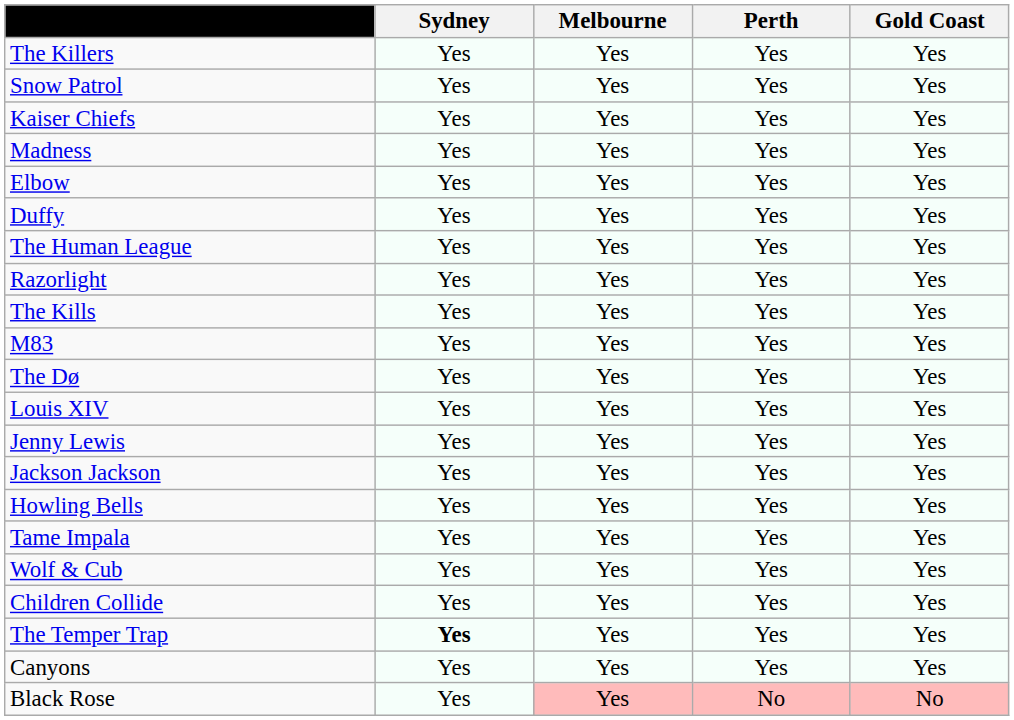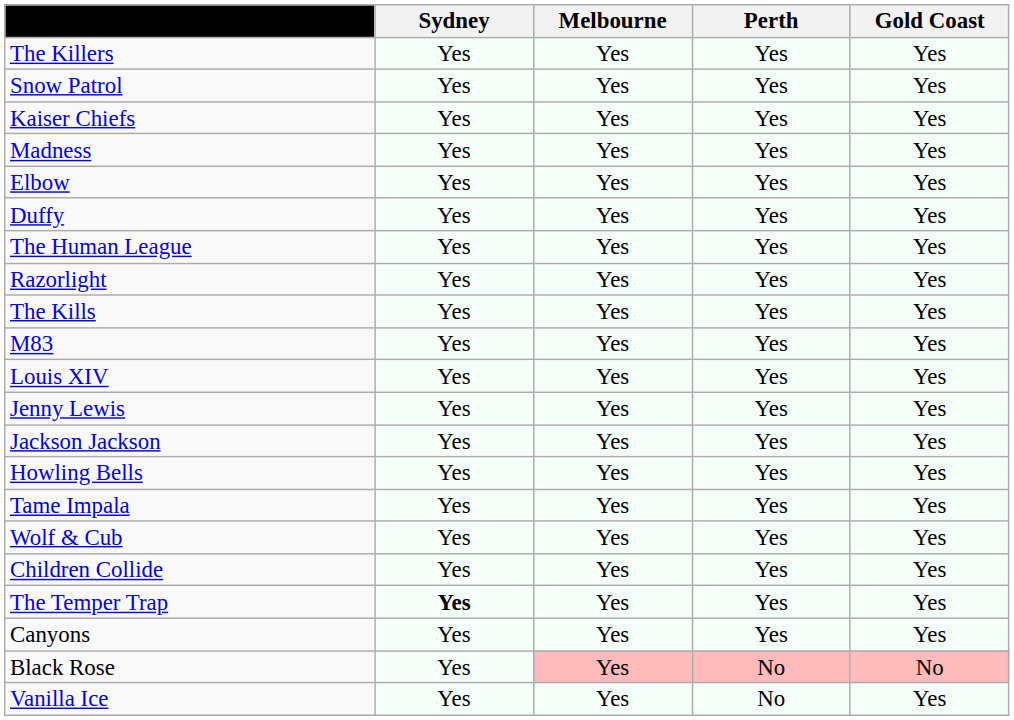 <table class="wikitable sortable" style="font-size:1em; line-height:0.95em;">
 <tr>
 <th style="background-color:#000;" width=28%> </th>
 <th width=12%>Sydney</th>
 <th width=12%>Melbourne</th>
 <th width=12%>Perth</th>
 <th width=12%>Gold Coast</th>
 </tr>
 <tr align=center>
 <td align=left><a href='#'>The Killers</a></td>
 <td bgcolor="#f5fffa">Yes</td>
 <td bgcolor="#f5fffa">Yes</td>
 <td bgcolor="#f5fffa">Yes</td>
 <td bgcolor="#f5fffa">Yes</td>
 </tr>
 <tr align=center>
 <td align=left><a href='#'>Snow Patrol</a></td>
 <td bgcolor="#f5fffa">Yes</td>
 <td bgcolor="#f5fffa">Yes</td>
 <td bgcolor="#f5fffa">Yes</td>
 <td bgcolor="#f5fffa">Yes</td>
 </tr>
 <tr align=center>
 <td align=left><a href='#'>Kaiser Chiefs</a></td>
 <td bgcolor="#f5fffa">Yes</td>
 <td bgcolor="#f5fffa">Yes</td>
 <td bgcolor="#f5fffa">Yes</td>
 <td bgcolor="#f5fffa">Yes</td>
 </tr>
 <tr align=center>
 <td align=left><a href='#'>Madness</a></td>
 <td bgcolor="#f5fffa">Yes</td>
 <td bgcolor="#f5fffa">Yes</td>
 <td bgcolor="#f5fffa">Yes</td>
 <td bgcolor="#f5fffa">Yes</td>
 </tr>
 <tr align=center>
 <td align=left><a href='#'>Elbow</a></td>
 <td bgcolor="#f5fffa">Yes</td>
 <td bgcolor="#f5fffa">Yes</td>
 <td bgcolor="#f5fffa">Yes</td>
 <td bgcolor="#f5fffa">Yes</td>
 </tr>
 <tr align=center>
 <td align=left><a href='#'>Duffy</a></td>
 <td bgcolor="#f5fffa">Yes</td>
 <td bgcolor="#f5fffa">Yes</td>
 <td bgcolor="#f5fffa">Yes</td>
 <td bgcolor="#f5fffa">Yes</td>
 </tr>
 <tr align=center>
 <td align=left><a href='#'>The Human League</a></td>
 <td bgcolor="#f5fffa">Yes</td>
 <td bgcolor="#f5fffa">Yes</td>
 <td bgcolor="#f5fffa">Yes</td>
 <td bgcolor="#f5fffa">Yes</td>
 </tr>
 <tr align=center>
 <td align=left><a href='#'>Razorlight</a></td>
 <td bgcolor="#f5fffa">Yes</td>
 <td bgcolor="#f5fffa">Yes</td>
 <td bgcolor="#f5fffa">Yes</td>
 <td bgcolor="#f5fffa">Yes</td>
 </tr>
 <tr align=center>
 <td align=left><a href='#'>The Kills</a></td>
 <td bgcolor="#f5fffa">Yes</td>
 <td bgcolor="#f5fffa">Yes</td>
 <td bgcolor="#f5fffa">Yes</td>
 <td bgcolor="#f5fffa">Yes</td>
 </tr>
 <tr align=center>
 <td align=left><a href='#'>M83</a></td>
 <td bgcolor="#f5fffa">Yes</td>
 <td bgcolor="#f5fffa">Yes</td>
 <td bgcolor="#f5fffa">Yes</td>
 <td bgcolor="#f5fffa">Yes</td>
 </tr>
 <tr align=center>
-<td align=left><a href='#'>The Dø</a></td>
-<td bgcolor="#f5fffa">Yes</td>
-<td bgcolor="#f5fffa">Yes</td>
-<td bgcolor="#f5fffa">Yes</td>
-<td bgcolor="#f5fffa">Yes</td>
-</tr>
-<tr align=center>
 <td align=left><a href='#'>Louis XIV</a></td>
 <td bgcolor="#f5fffa">Yes</td>
 <td bgcolor="#f5fffa">Yes</td>
 <td bgcolor="#f5fffa">Yes</td>
 <td bgcolor="#f5fffa">Yes</td>
 </tr>
 <tr align=center>
 <td align=left><a href='#'>Jenny Lewis</a></td>
 <td bgcolor="#f5fffa">Yes</td>
 <td bgcolor="#f5fffa">Yes</td>
 <td bgcolor="#f5fffa">Yes</td>
 <td bgcolor="#f5fffa">Yes</td>
 </tr>
 <tr align=center>
 <td align=left><a href='#'>Jackson Jackson</a></td>
 <td bgcolor="#f5fffa">Yes</td>
 <td bgcolor="#f5fffa">Yes</td>
 <td bgcolor="#f5fffa">Yes</td>
 <td bgcolor="#f5fffa">Yes</td>
 </tr>
 <tr align=center>
 <td align=left><a href='#'>Howling Bells</a></td>
 <td bgcolor="#f5fffa">Yes</td>
 <td bgcolor="#f5fffa">Yes</td>
 <td bgcolor="#f5fffa">Yes</td>
 <td bgcolor="#f5fffa">Yes</td>
 </tr>
 <tr align=center>
 <td align=left><a href='#'>Tame Impala</a></td>
 <td bgcolor="#f5fffa">Yes</td>
 <td bgcolor="#f5fffa">Yes</td>
 <td bgcolor="#f5fffa">Yes</td>
 <td bgcolor="#f5fffa">Yes</td>
 </tr>
 <tr align=center>
 <td align=left><a href='#'>Wolf & Cub</a></td>
 <td bgcolor="#f5fffa">Yes</td>
 <td bgcolor="#f5fffa">Yes</td>
 <td bgcolor="#f5fffa">Yes</td>
 <td bgcolor="#f5fffa">Yes</td>
 </tr>
 <tr align=center>
 <td align=left><a href='#'>Children Collide</a></td>
 <td bgcolor="#f5fffa">Yes</td>
 <td bgcolor="#f5fffa">Yes</td>
 <td bgcolor="#f5fffa">Yes</td>
 <td bgcolor="#f5fffa">Yes</td>
 </tr>
 <tr align=center>
 <td align=left><a href='#'>The Temper Trap</a></td>
 <td bgcolor="#f5fffa"><strong>Yes</strong></td>
 <td bgcolor="#f5fffa">Yes</td>
 <td bgcolor="#f5fffa">Yes</td>
 <td bgcolor="#f5fffa">Yes</td>
 </tr>
 <tr align=center>
 <td align=left>Canyons</td>
 <td bgcolor="#f5fffa">Yes</td>
 <td bgcolor="#f5fffa">Yes</td>
 <td bgcolor="#f5fffa">Yes</td>
 <td bgcolor="#f5fffa">Yes</td>
 </tr>
 <tr align=center>
 <td align=left>Black Rose</td>
 <td bgcolor="#f5fffa">Yes</td>
 <td bgcolor="#ffbbbb">Yes</td>
 <td bgcolor="#ffbbbb">No</td>
 <td bgcolor="#ffbbbb">No</td>
 </tr>
 <tr align=center>
+<td align=left><a href='#'>Vanilla Ice</a></td>
+<td bgcolor="#f5fffa">Yes</td>
+<td bgcolor="#f5fffa">Yes</td>
+<td bgcolor="#f5fffa">No</td>
+<td bgcolor="#f5fffa">Yes</td>
+</tr>
+<tr align=center>
 </tr>
 </table>
